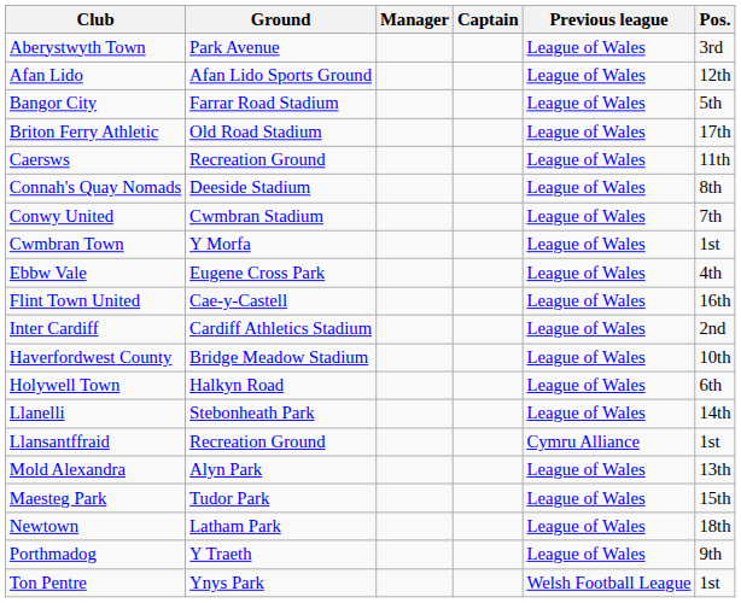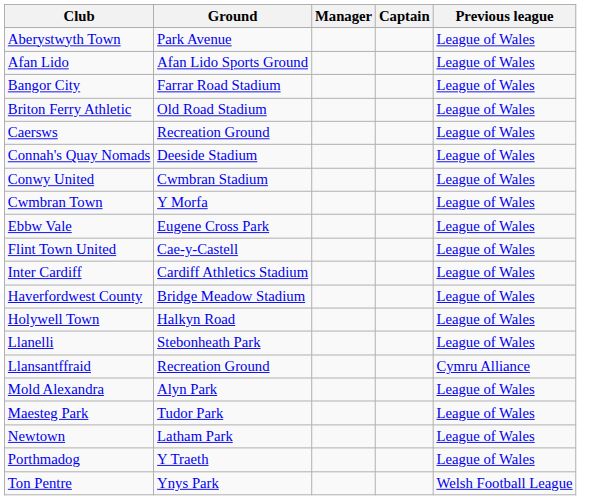 <table class="wikitable sortable">
 <tr>
 <th>Club</th>
 <th>Ground</th>
 <th>Manager</th>
 <th>Captain</th>
 <th>Previous league</th>
-<th>Pos.</th>
 </tr>
 <tr>
 <td><a href='#'>Aberystwyth Town</a></td>
 <td><a href='#'>Park Avenue</a></td>
 <td></td>
 <td></td>
 <td><a href='#'>League of Wales</a></td>
-<td>3rd</td>
 </tr>
 <tr>
 <td><a href='#'>Afan Lido</a></td>
 <td><a href='#'>Afan Lido Sports Ground</a></td>
 <td></td>
 <td></td>
 <td><a href='#'>League of Wales</a></td>
-<td>12th</td>
 </tr>
 <tr>
 <td><a href='#'>Bangor City</a></td>
 <td><a href='#'>Farrar Road Stadium</a></td>
 <td></td>
 <td></td>
 <td><a href='#'>League of Wales</a></td>
-<td>5th</td>
 </tr>
 <tr>
 <td><a href='#'>Briton Ferry Athletic</a></td>
 <td><a href='#'>Old Road Stadium</a></td>
 <td></td>
 <td></td>
 <td><a href='#'>League of Wales</a></td>
-<td>17th</td>
 </tr>
 <tr>
 <td><a href='#'>Caersws</a></td>
 <td><a href='#'>Recreation Ground</a></td>
 <td></td>
 <td></td>
 <td><a href='#'>League of Wales</a></td>
-<td>11th</td>
 </tr>
 <tr>
 <td><a href='#'>Connah's Quay Nomads</a></td>
 <td><a href='#'>Deeside Stadium</a></td>
 <td></td>
 <td></td>
 <td><a href='#'>League of Wales</a></td>
-<td>8th</td>
 </tr>
 <tr>
 <td><a href='#'>Conwy United</a></td>
 <td><a href='#'>Cwmbran Stadium</a></td>
 <td></td>
 <td></td>
 <td><a href='#'>League of Wales</a></td>
-<td>7th</td>
 </tr>
 <tr>
 <td><a href='#'>Cwmbran Town</a></td>
 <td><a href='#'>Y Morfa</a></td>
 <td></td>
 <td></td>
 <td><a href='#'>League of Wales</a></td>
-<td>1st</td>
 </tr>
 <tr>
 <td><a href='#'>Ebbw Vale</a></td>
 <td><a href='#'>Eugene Cross Park</a></td>
 <td></td>
 <td></td>
 <td><a href='#'>League of Wales</a></td>
-<td>4th</td>
 </tr>
 <tr>
 <td><a href='#'>Flint Town United</a></td>
 <td><a href='#'>Cae-y-Castell</a></td>
 <td></td>
 <td></td>
 <td><a href='#'>League of Wales</a></td>
-<td>16th</td>
 </tr>
 <tr>
 <td><a href='#'>Inter Cardiff</a></td>
 <td><a href='#'>Cardiff Athletics Stadium</a></td>
 <td></td>
 <td></td>
 <td><a href='#'>League of Wales</a></td>
-<td>2nd</td>
 </tr>
 <tr>
 <td><a href='#'>Haverfordwest County</a></td>
 <td><a href='#'>Bridge Meadow Stadium</a></td>
 <td></td>
 <td></td>
 <td><a href='#'>League of Wales</a></td>
-<td>10th</td>
 </tr>
 <tr>
 <td><a href='#'>Holywell Town</a></td>
 <td><a href='#'>Halkyn Road</a></td>
 <td></td>
 <td></td>
 <td><a href='#'>League of Wales</a></td>
-<td>6th</td>
 </tr>
 <tr>
 <td><a href='#'>Llanelli</a></td>
 <td><a href='#'>Stebonheath Park</a></td>
 <td></td>
 <td></td>
 <td><a href='#'>League of Wales</a></td>
-<td>14th</td>
 </tr>
 <tr>
 <td><a href='#'>Llansantffraid</a></td>
 <td><a href='#'>Recreation Ground</a></td>
 <td></td>
 <td></td>
 <td><a href='#'>Cymru Alliance</a></td>
-<td>1st</td>
 </tr>
 <tr>
 <td><a href='#'>Mold Alexandra</a></td>
 <td><a href='#'>Alyn Park</a></td>
 <td></td>
 <td></td>
 <td><a href='#'>League of Wales</a></td>
-<td>13th</td>
 </tr>
 <tr>
 <td><a href='#'>Maesteg Park</a></td>
 <td><a href='#'>Tudor Park</a></td>
 <td></td>
 <td></td>
 <td><a href='#'>League of Wales</a></td>
-<td>15th</td>
 </tr>
 <tr>
 <td><a href='#'>Newtown</a></td>
 <td><a href='#'>Latham Park</a></td>
 <td></td>
 <td></td>
 <td><a href='#'>League of Wales</a></td>
-<td>18th</td>
 </tr>
 <tr>
 <td><a href='#'>Porthmadog</a></td>
 <td><a href='#'>Y Traeth</a></td>
 <td></td>
 <td></td>
 <td><a href='#'>League of Wales</a></td>
-<td>9th</td>
 </tr>
 <tr>
 <td><a href='#'>Ton Pentre</a></td>
 <td><a href='#'>Ynys Park</a></td>
 <td></td>
 <td></td>
 <td><a href='#'>Welsh Football League</a></td>
-<td>1st</td>
 </tr>
 </table>
